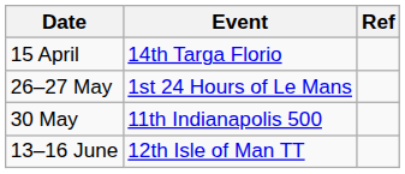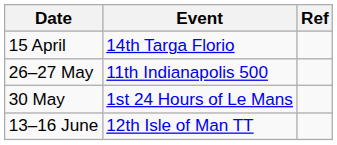 <table class="wikitable" style="font-size: 85%">
 <tr>
 <th>Date</th>
 <th>Event</th>
 <th>Ref</th>
 </tr>
 <tr>
 <td>15 April</td>
 <td><a href='#'>14th Targa Florio</a></td>
 <td></td>
 </tr>
 <tr>
 <td>26–27 May</td>
-<td><a href='#'>1st 24 Hours of Le Mans</a></td>
+<td><a href='#'>11th Indianapolis 500</a></td>
 <td></td>
 </tr>
 <tr>
 <td>30 May</td>
-<td><a href='#'>11th Indianapolis 500</a></td>
+<td><a href='#'>1st 24 Hours of Le Mans</a></td>
 <td></td>
 </tr>
 <tr>
 <td>13–16 June</td>
 <td><a href='#'>12th Isle of Man TT</a></td>
 <td></td>
 </tr>
 </table>
